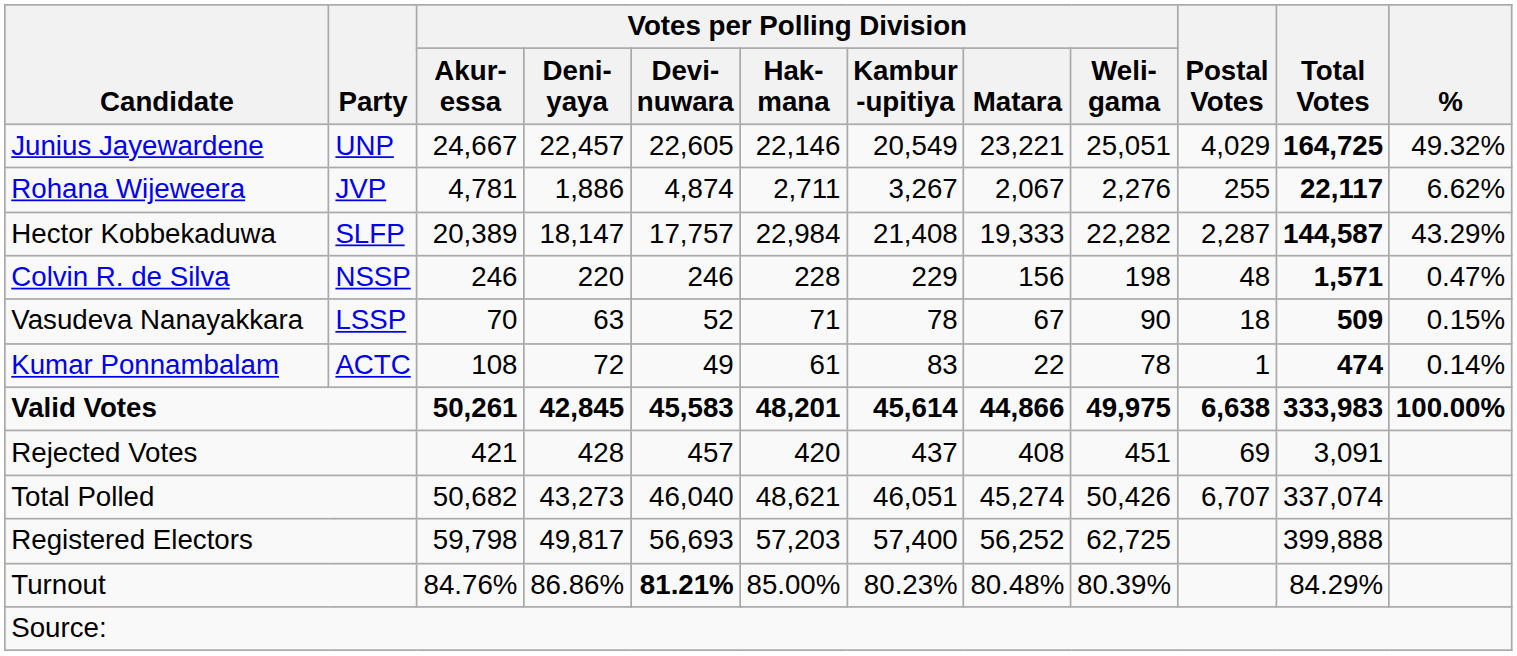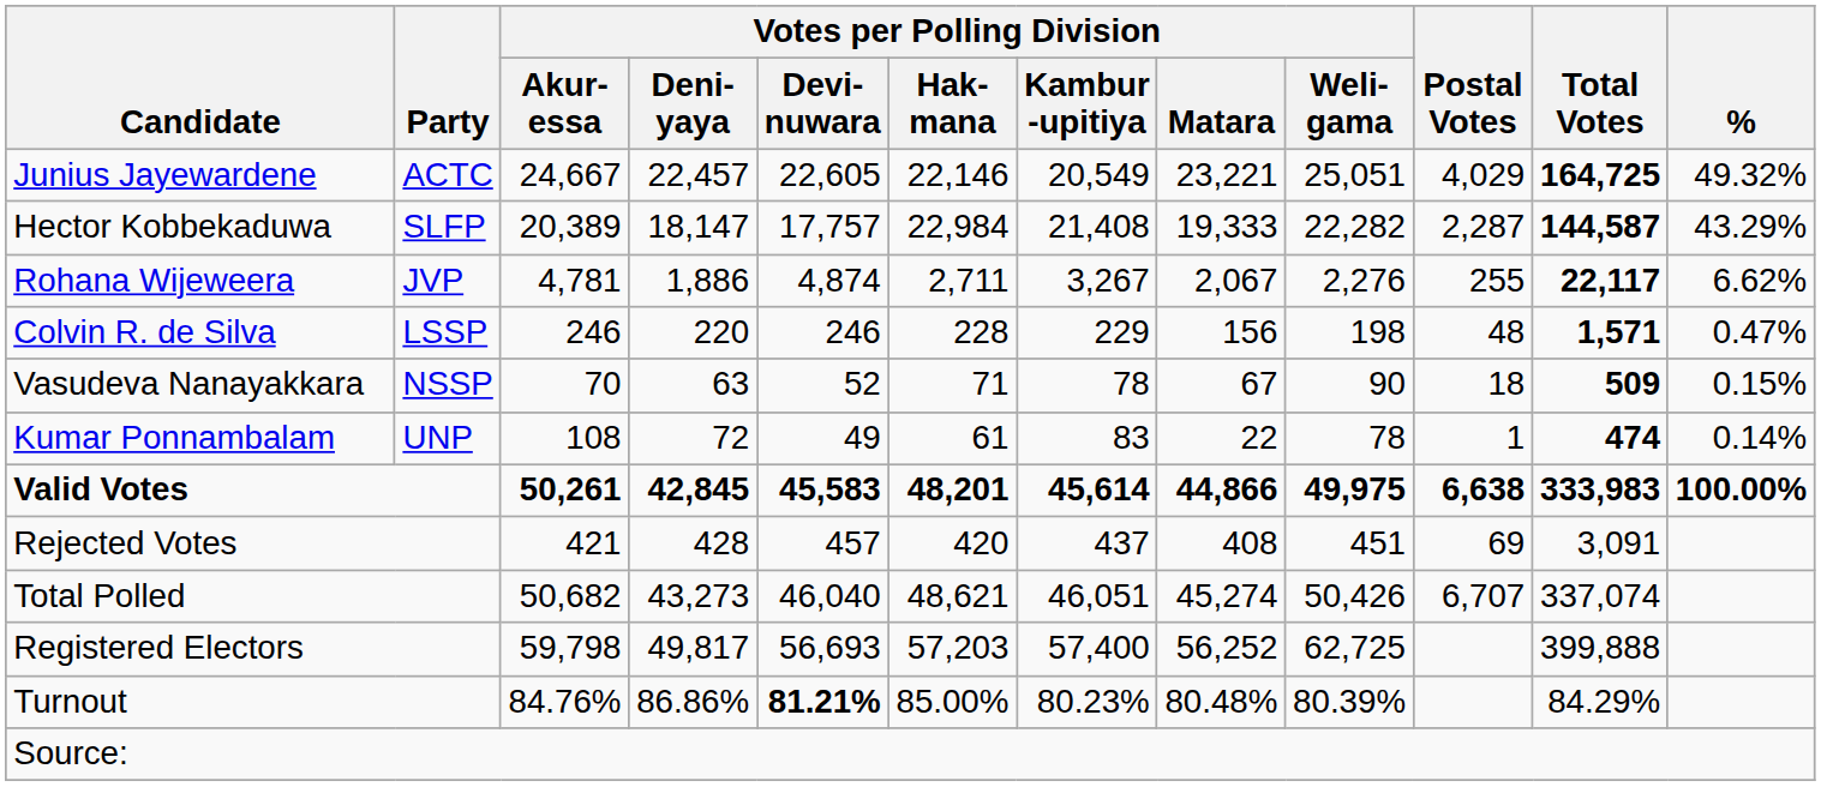 <table class="wikitable" border="1" style="text-align:right;">
 <tr>
 <th align=left valign=bottom rowspan=2 width="180">Candidate</th>
 <th align=left valign=bottom rowspan=2 width="40">Party</th>
 <th colspan=7>Votes per Polling Division</th>
 <th align=center valign=bottom rowspan=2 width="50">Postal<br>Votes</th>
 <th align=center valign=bottom rowspan=2 width="50">Total Votes</th>
 <th align=center valign=bottom rowspan=2 width="50">%</th>
 </tr>
 <tr>
 <th align=center valign=bottom width="50">Akur-<br>essa</th>
 <th align=center valign=bottom width="50">Deni-<br>yaya</th>
 <th align=center valign=bottom width="50">Devi-<br>nuwara</th>
 <th align=center valign=bottom width="50">Hak-<br>mana</th>
 <th align=center valign=bottom width="50">Kambur<br>-upitiya</th>
 <th align=center valign=bottom width="50">Matara</th>
 <th align=center valign=bottom width="50">Weli-<br>gama</th>
 </tr>
 <tr>
 <td align=left><a href='#'>Junius Jayewardene</a></td>
-<td align=left><a href='#'>UNP</a></td>
+<td align=left><a href='#'>ACTC</a></td>
 <td>24,667</td>
 <td>22,457</td>
 <td>22,605</td>
 <td>22,146</td>
 <td>20,549</td>
 <td>23,221</td>
 <td>25,051</td>
 <td>4,029</td>
 <td><strong>164,725</strong></td>
 <td>49.32%</td>
+</tr>
+<tr>
+<td align=left>Hector Kobbekaduwa</td>
+<td align=left><a href='#'>SLFP</a></td>
+<td>20,389</td>
+<td>18,147</td>
+<td>17,757</td>
+<td>22,984</td>
+<td>21,408</td>
+<td>19,333</td>
+<td>22,282</td>
+<td>2,287</td>
+<td><strong>144,587</strong></td>
+<td>43.29%</td>
 </tr>
 <tr>
 <td align=left><a href='#'>Rohana Wijeweera</a></td>
 <td align=left><a href='#'>JVP</a></td>
 <td>4,781</td>
 <td>1,886</td>
 <td>4,874</td>
 <td>2,711</td>
 <td>3,267</td>
 <td>2,067</td>
 <td>2,276</td>
 <td>255</td>
 <td><strong>22,117</strong></td>
 <td>6.62%</td>
 </tr>
 <tr>
-<td align=left>Hector Kobbekaduwa</td>
-<td align=left><a href='#'>SLFP</a></td>
-<td>20,389</td>
-<td>18,147</td>
-<td>17,757</td>
-<td>22,984</td>
-<td>21,408</td>
-<td>19,333</td>
-<td>22,282</td>
-<td>2,287</td>
-<td><strong>144,587</strong></td>
-<td>43.29%</td>
-</tr>
-<tr>
 <td align=left><a href='#'>Colvin R. de Silva</a></td>
-<td align=left><a href='#'>NSSP</a></td>
+<td align=left><a href='#'>LSSP</a></td>
 <td>246</td>
 <td>220</td>
 <td>246</td>
 <td>228</td>
 <td>229</td>
 <td>156</td>
 <td>198</td>
 <td>48</td>
 <td><strong>1,571</strong></td>
 <td>0.47%</td>
 </tr>
 <tr>
 <td align=left>Vasudeva Nanayakkara</td>
-<td align=left><a href='#'>LSSP</a></td>
+<td align=left><a href='#'>NSSP</a></td>
 <td>70</td>
 <td>63</td>
 <td>52</td>
 <td>71</td>
 <td>78</td>
 <td>67</td>
 <td>90</td>
 <td>18</td>
 <td><strong>509</strong></td>
 <td>0.15%</td>
 </tr>
 <tr>
 <td align=left><a href='#'>Kumar Ponnambalam</a></td>
-<td align=left><a href='#'>ACTC</a></td>
+<td align=left><a href='#'>UNP</a></td>
 <td>108</td>
 <td>72</td>
 <td>49</td>
 <td>61</td>
 <td>83</td>
 <td>22</td>
 <td>78</td>
 <td>1</td>
 <td><strong>474</strong></td>
 <td>0.14%</td>
 </tr>
 <tr>
 <td align=left colspan=2><strong>Valid Votes</strong></td>
 <td><strong>50,261</strong></td>
 <td><strong>42,845</strong></td>
 <td><strong>45,583</strong></td>
 <td><strong>48,201</strong></td>
 <td><strong>45,614</strong></td>
 <td><strong>44,866</strong></td>
 <td><strong>49,975</strong></td>
 <td><strong>6,638</strong></td>
 <td><strong>333,983</strong></td>
 <td><strong>100.00%</strong></td>
 </tr>
 <tr>
 <td align=left colspan=2>Rejected Votes</td>
 <td>421</td>
 <td>428</td>
 <td>457</td>
 <td>420</td>
 <td>437</td>
 <td>408</td>
 <td>451</td>
 <td>69</td>
 <td>3,091</td>
 <td></td>
 </tr>
 <tr>
 <td align=left colspan=2>Total Polled</td>
 <td>50,682</td>
 <td>43,273</td>
 <td>46,040</td>
 <td>48,621</td>
 <td>46,051</td>
 <td>45,274</td>
 <td>50,426</td>
 <td>6,707</td>
 <td>337,074</td>
 <td></td>
 </tr>
 <tr>
 <td align=left colspan=2>Registered Electors</td>
 <td>59,798</td>
 <td>49,817</td>
 <td>56,693</td>
 <td>57,203</td>
 <td>57,400</td>
 <td>56,252</td>
 <td>62,725</td>
 <td></td>
 <td>399,888</td>
 <td></td>
 </tr>
 <tr>
 <td align=left colspan=2>Turnout</td>
 <td>84.76%</td>
 <td>86.86%</td>
 <td><strong>81.21%</strong></td>
 <td>85.00%</td>
 <td>80.23%</td>
 <td>80.48%</td>
 <td>80.39%</td>
 <td></td>
 <td>84.29%</td>
 <td></td>
 </tr>
 <tr>
 <td align=left colspan=12>Source:</td>
 </tr>
 </table>
